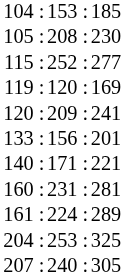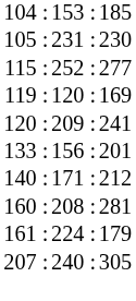 <table border="0" cellpadding="1" cellspacing="0">
 <tr>
 <td align="right">104 :</td>
 <td align="right">153 :</td>
 <td align="right">185</td>
 </tr>
 <tr>
 <td align="right">105 :</td>
-<td align="right">208 :</td>
+<td align="right">231 :</td>
 <td align="right">230</td>
 </tr>
 <tr>
 <td align="right">115 :</td>
 <td align="right">252 :</td>
 <td align="right">277</td>
 </tr>
 <tr>
 <td align="right">119 :</td>
 <td align="right">120 :</td>
 <td align="right">169</td>
 </tr>
 <tr>
 <td align="right">120 :</td>
 <td align="right">209 :</td>
 <td align="right">241</td>
 </tr>
 <tr>
 <td align="right">133 :</td>
 <td align="right">156 :</td>
 <td align="right">201</td>
 </tr>
 <tr>
 <td align="right">140 :</td>
 <td align="right">171 :</td>
-<td align="right">221</td>
+<td align="right">212</td>
 </tr>
 <tr>
 <td align="right">160 :</td>
-<td align="right">231 :</td>
+<td align="right">208 :</td>
 <td align="right">281</td>
 </tr>
 <tr>
 <td align="right">161 :</td>
 <td align="right">224 :</td>
-<td align="right">289</td>
-</tr>
-<tr>
-<td align="right">204 :</td>
-<td align="right">253 :</td>
-<td align="right">325</td>
+<td align="right">179</td>
 </tr>
 <tr>
 <td align="right">207 :</td>
 <td align="right">240 :</td>
 <td align="right">305</td>
 </tr>
 </table>
